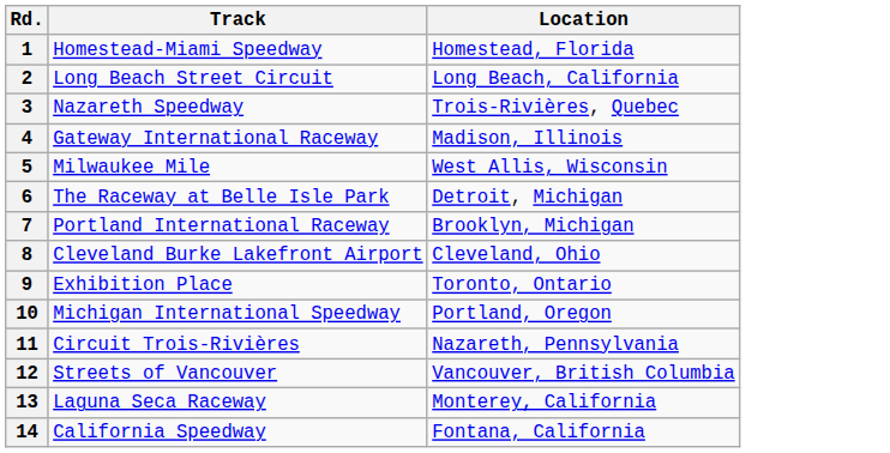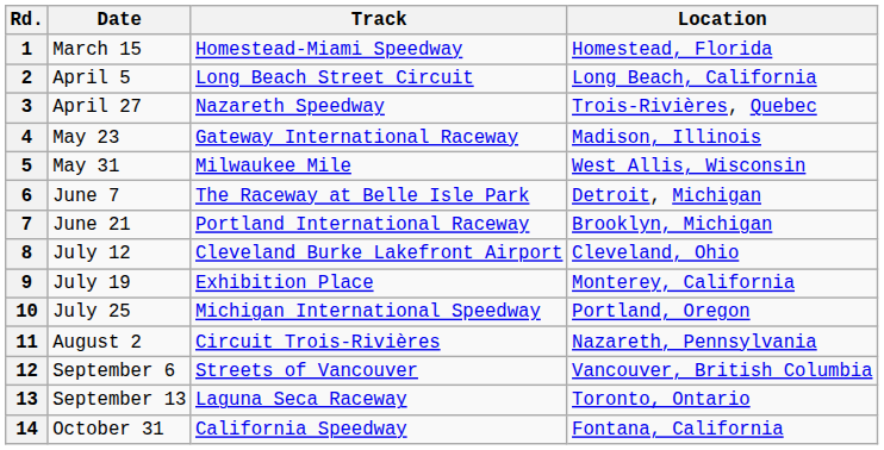 <table class="wikitable" style="font-size: 85%">
 <tr>
 <th>Rd.</th>
+<th>Date</th>
 <th>Track</th>
 <th>Location</th>
 </tr>
 <tr>
 <th>1</th>
+<td>March 15</td>
 <td> <a href='#'>Homestead-Miami Speedway</a></td>
 <td><a href='#'>Homestead, Florida</a></td>
 </tr>
 <tr>
 <th>2</th>
+<td>April 5</td>
 <td> <a href='#'>Long Beach Street Circuit</a></td>
 <td><a href='#'>Long Beach, California</a></td>
 </tr>
 <tr>
 <th>3</th>
+<td>April 27</td>
 <td> <a href='#'>Nazareth Speedway</a></td>
 <td><a href='#'>Trois-Rivières</a>, <a href='#'>Quebec</a></td>
 </tr>
 <tr>
 <th>4</th>
+<td>May 23</td>
 <td> <a href='#'>Gateway International Raceway</a></td>
 <td><a href='#'>Madison, Illinois</a></td>
 </tr>
 <tr>
 <th>5</th>
+<td>May 31</td>
 <td> <a href='#'>Milwaukee Mile</a></td>
 <td><a href='#'>West Allis, Wisconsin</a></td>
 </tr>
 <tr>
 <th>6</th>
+<td>June 7</td>
 <td> <a href='#'>The Raceway at Belle Isle Park</a></td>
 <td><a href='#'>Detroit</a>, <a href='#'>Michigan</a></td>
 </tr>
 <tr>
 <th>7</th>
+<td>June 21</td>
 <td> <a href='#'>Portland International Raceway</a></td>
 <td><a href='#'>Brooklyn, Michigan</a></td>
 </tr>
 <tr>
 <th>8</th>
+<td>July 12</td>
 <td> <a href='#'>Cleveland Burke Lakefront Airport</a></td>
 <td><a href='#'>Cleveland, Ohio</a></td>
 </tr>
 <tr>
 <th>9</th>
+<td>July 19</td>
 <td> <a href='#'>Exhibition Place</a></td>
-<td><a href='#'>Toronto, Ontario</a></td>
+<td><a href='#'>Monterey, California</a></td>
 </tr>
 <tr>
 <th>10</th>
+<td>July 25</td>
 <td> <a href='#'>Michigan International Speedway</a></td>
 <td><a href='#'>Portland, Oregon</a></td>
 </tr>
 <tr>
 <th>11</th>
+<td>August 2</td>
 <td> <a href='#'>Circuit Trois-Rivières</a></td>
 <td><a href='#'>Nazareth, Pennsylvania</a></td>
 </tr>
 <tr>
 <th>12</th>
+<td>September 6</td>
 <td> <a href='#'>Streets of Vancouver</a></td>
 <td><a href='#'>Vancouver, British Columbia</a></td>
 </tr>
 <tr>
 <th>13</th>
+<td>September 13</td>
 <td> <a href='#'>Laguna Seca Raceway</a></td>
-<td><a href='#'>Monterey, California</a></td>
+<td><a href='#'>Toronto, Ontario</a></td>
 </tr>
 <tr>
 <th>14</th>
+<td>October 31</td>
 <td> <a href='#'>California Speedway</a></td>
 <td><a href='#'>Fontana, California</a></td>
 </tr>
 </table>
